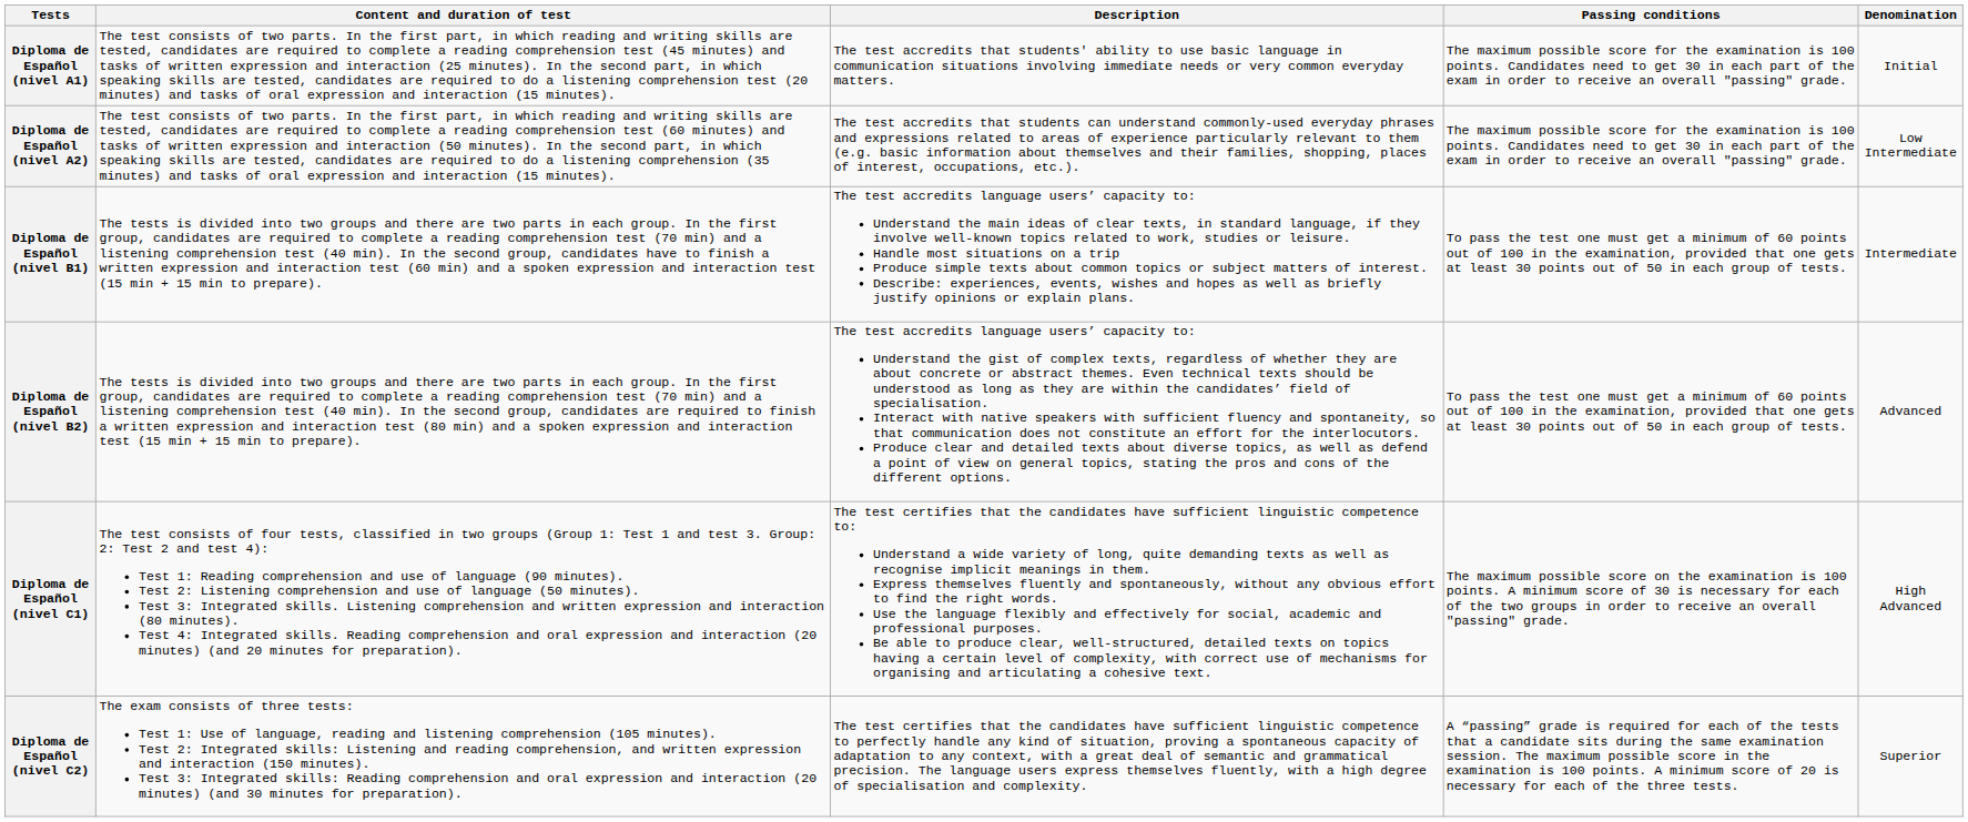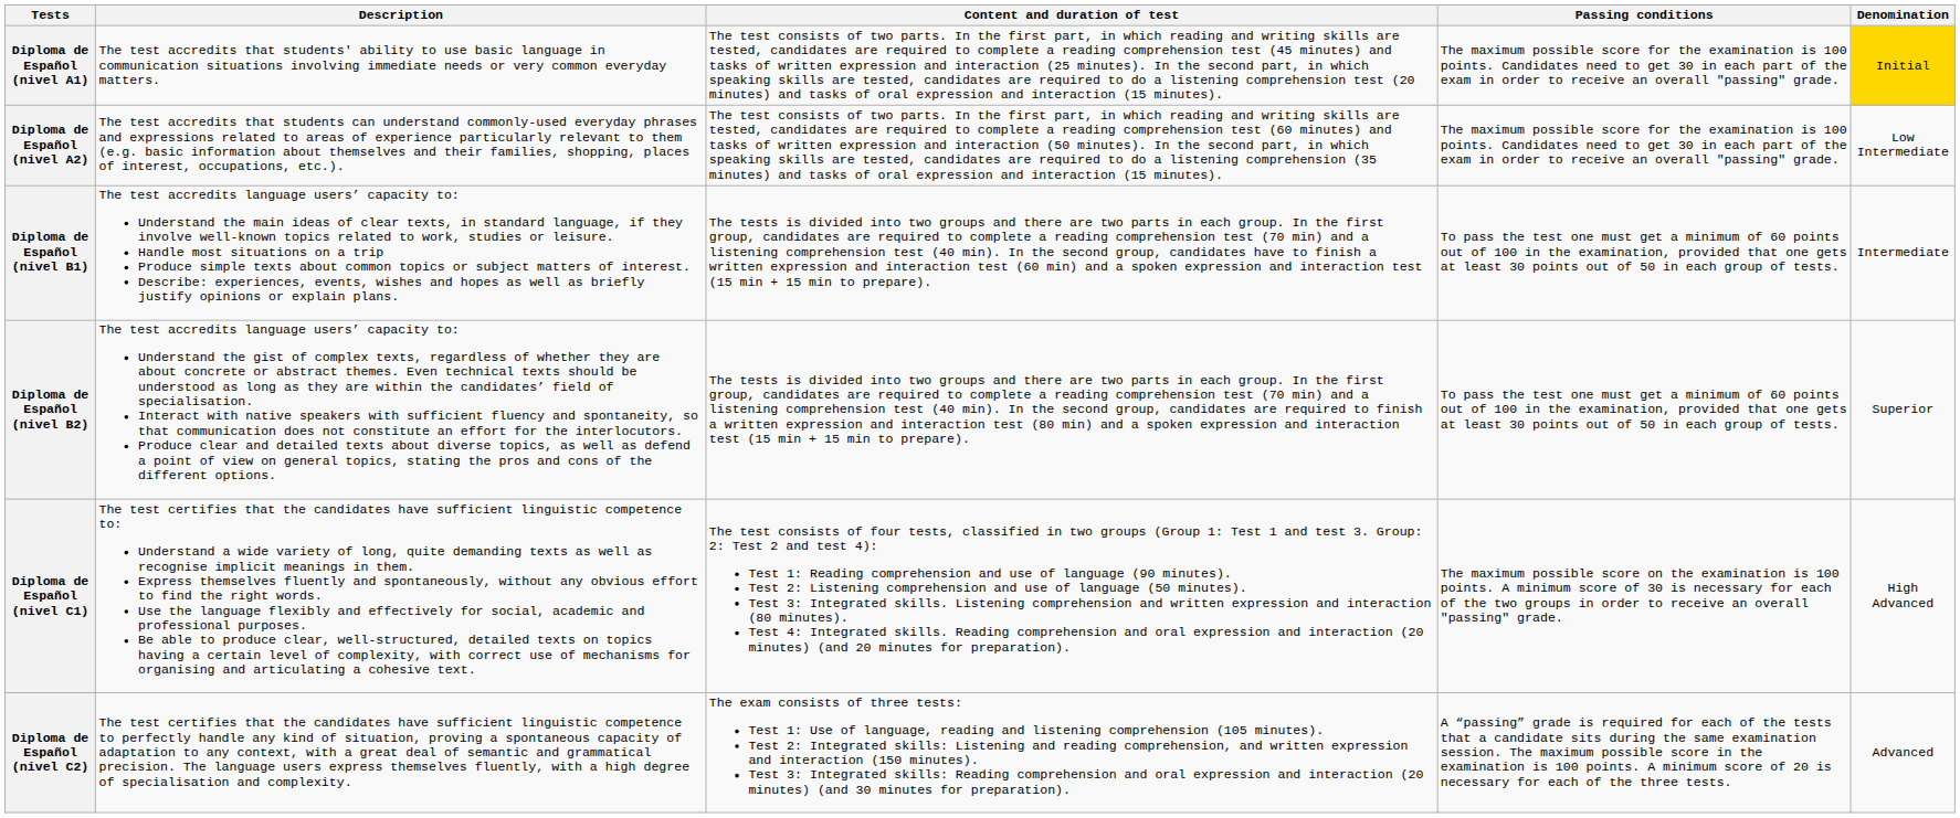 <table class="wikitable" style="width:100%;">
 <tr>
 <th scope="col">Tests</th>
+<th scope="col">Description</th>
 <th scope="col">Content and duration of test</th>
-<th scope="col">Description</th>
 <th scope="col">Passing conditions</th>
 <th scope="col">Denomination</th>
 </tr>
 <tr>
 <th scope="row">Diploma de Español (nivel A1)</th>
+<td>The test accredits that students' ability to use basic language in communication situations involving immediate needs or very common everyday matters.</td>
 <td>The test consists of two parts. In the first part, in which reading and writing skills are tested, candidates are required to complete a reading comprehension test (45 minutes) and tasks of written expression and interaction (25 minutes). In the second part, in which speaking skills are tested, candidates are required to do a listening comprehension test (20 minutes) and tasks of oral expression and interaction (15 minutes).</td>
-<td>The test accredits that students' ability to use basic language in communication situations involving immediate needs or very common everyday matters.</td>
 <td>The maximum possible score for the examination is 100 points. Candidates need to get 30 in each part of the exam in order to receive an overall "passing" grade.</td>
-<td style="text-align:center;">Initial</td>
+<td style="background: gold; text-align:center;">Initial</td>
 </tr>
 <tr>
 <th scope="row">Diploma de Español (nivel A2)</th>
+<td>The test accredits that students can understand commonly-used everyday phrases and expressions related to areas of experience particularly relevant to them (e.g. basic information about themselves and their families, shopping, places of interest, occupations, etc.).</td>
 <td>The test consists of two parts. In the first part, in which reading and writing skills are tested, candidates are required to complete a reading comprehension test (60 minutes) and tasks of written expression and interaction (50 minutes). In the second part, in which speaking skills are tested, candidates are required to do a listening comprehension (35 minutes) and tasks of oral expression and interaction (15 minutes).</td>
-<td>The test accredits that students can understand commonly-used everyday phrases and expressions related to areas of experience particularly relevant to them (e.g. basic information about themselves and their families, shopping, places of interest, occupations, etc.).</td>
 <td>The maximum possible score for the examination is 100 points. Candidates need to get 30 in each part of the exam in order to receive an overall "passing" grade.</td>
 <td style="text-align:center;">Low Intermediate</td>
 </tr>
 <tr>
 <th scope="row">Diploma de Español (nivel B1)</th>
+<td>The test accredits language users’ capacity to:<br><ul><li>Understand the main ideas of clear texts, in standard language, if they involve well-known topics related to work, studies or leisure.</li><li>Handle most situations on a trip</li><li>Produce simple texts about common topics or subject matters of interest.</li><li>Describe: experiences, events, wishes and hopes as well as briefly justify opinions or explain plans.</li></ul></td>
 <td>The tests is divided into two groups and there are two parts in each group. In the first group, candidates are required to complete a reading comprehension test (70 min) and a listening comprehension test (40 min). In the second group, candidates have to finish a written expression and interaction test (60 min) and a spoken expression and interaction test (15 min + 15 min to prepare).</td>
-<td>The test accredits language users’ capacity to:<br><ul><li>Understand the main ideas of clear texts, in standard language, if they involve well-known topics related to work, studies or leisure.</li><li>Handle most situations on a trip</li><li>Produce simple texts about common topics or subject matters of interest.</li><li>Describe: experiences, events, wishes and hopes as well as briefly justify opinions or explain plans.</li></ul></td>
 <td>To pass the test one must get a minimum of 60 points out of 100 in the examination, provided that one gets at least 30 points out of 50 in each group of tests.</td>
 <td style="text-align:center;">Intermediate</td>
 </tr>
 <tr>
 <th scope="row">Diploma de Español (nivel B2)</th>
+<td>The test accredits language users’ capacity to:<br><ul><li>Understand the gist of complex texts, regardless of whether they are about concrete or abstract themes. Even technical texts should be understood as long as they are within the candidates’ field of specialisation.</li><li>Interact with native speakers with sufficient fluency and spontaneity, so that communication does not constitute an effort for the interlocutors.</li><li>Produce clear and detailed texts about diverse topics, as well as defend a point of view on general topics, stating the pros and cons of the different options.</li></ul></td>
 <td>The tests is divided into two groups and there are two parts in each group. In the first group, candidates are required to complete a reading comprehension test (70 min) and a listening comprehension test (40 min). In the second group, candidates are required to finish a written expression and interaction test (80 min) and a spoken expression and interaction test (15 min + 15 min to prepare).</td>
-<td>The test accredits language users’ capacity to:<br><ul><li>Understand the gist of complex texts, regardless of whether they are about concrete or abstract themes. Even technical texts should be understood as long as they are within the candidates’ field of specialisation.</li><li>Interact with native speakers with sufficient fluency and spontaneity, so that communication does not constitute an effort for the interlocutors.</li><li>Produce clear and detailed texts about diverse topics, as well as defend a point of view on general topics, stating the pros and cons of the different options.</li></ul></td>
 <td>To pass the test one must get a minimum of 60 points out of 100 in the examination, provided that one gets at least 30 points out of 50 in each group of tests.</td>
-<td style="text-align:center;">Advanced</td>
+<td style="text-align:center;">Superior</td>
 </tr>
 <tr>
 <th scope="row">Diploma de Español (nivel C1)</th>
+<td>The test certifies that the candidates have sufficient linguistic competence to:<br><ul><li>Understand a wide variety of long, quite demanding texts as well as recognise implicit meanings in them.</li><li>Express themselves fluently and spontaneously, without any obvious effort to find the right words.</li><li>Use the language flexibly and effectively for social, academic and professional purposes.</li><li>Be able to produce clear, well-structured, detailed texts on topics having a certain level of complexity, with correct use of mechanisms for organising and articulating a cohesive text.</li></ul></td>
 <td>The test consists of four tests, classified in two groups (Group 1: Test 1 and test 3. Group: 2: Test 2 and test 4):<br><ul><li>Test 1: Reading comprehension and use of language (90 minutes).</li><li>Test 2: Listening comprehension and use of language (50 minutes).</li><li>Test 3: Integrated skills. Listening comprehension and written expression and interaction (80 minutes).</li><li>Test 4: Integrated skills. Reading comprehension and oral expression and interaction (20 minutes) (and 20 minutes for preparation).</li></ul></td>
-<td>The test certifies that the candidates have sufficient linguistic competence to:<br><ul><li>Understand a wide variety of long, quite demanding texts as well as recognise implicit meanings in them.</li><li>Express themselves fluently and spontaneously, without any obvious effort to find the right words.</li><li>Use the language flexibly and effectively for social, academic and professional purposes.</li><li>Be able to produce clear, well-structured, detailed texts on topics having a certain level of complexity, with correct use of mechanisms for organising and articulating a cohesive text.</li></ul></td>
 <td>The maximum possible score on the examination is 100 points. A minimum score of 30 is necessary for each of the two groups in order to receive an overall "passing" grade.</td>
 <td style="text-align:center;">High Advanced</td>
 </tr>
 <tr>
 <th scope="row">Diploma de Español (nivel C2)</th>
+<td>The test certifies that the candidates have sufficient linguistic competence to perfectly handle any kind of situation, proving a spontaneous capacity of adaptation to any context, with a great deal of semantic and grammatical precision. The language users express themselves fluently, with a high degree of specialisation and complexity.</td>
 <td>The exam consists of three tests:<br><ul><li>Test 1: Use of language, reading and listening comprehension (105 minutes).</li><li>Test 2: Integrated skills: Listening and reading comprehension, and written expression and interaction (150 minutes).</li><li>Test 3: Integrated skills: Reading comprehension and oral expression and interaction (20 minutes) (and 30 minutes for preparation).</li></ul></td>
-<td>The test certifies that the candidates have sufficient linguistic competence to perfectly handle any kind of situation, proving a spontaneous capacity of adaptation to any context, with a great deal of semantic and grammatical precision. The language users express themselves fluently, with a high degree of specialisation and complexity.</td>
 <td>A “passing” grade is required for each of the tests that a candidate sits during the same examination session. The maximum possible score in the examination is 100 points. A minimum score of 20 is necessary for each of the three tests.</td>
-<td style="text-align:center;">Superior</td>
+<td style="text-align:center;">Advanced</td>
 </tr>
 </table>
